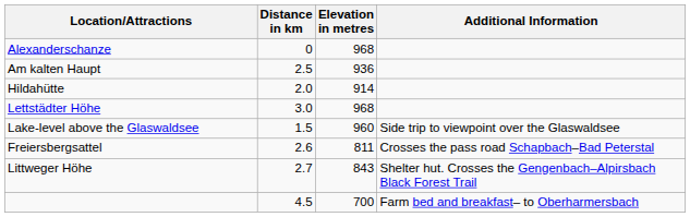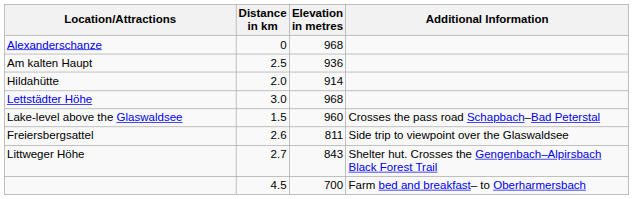 <table class="wikitable">
 <tr>
 <th width="40%">Location/Attractions</th>
 <th width="5%">Distance in km</th>
 <th width="5%">Elevation in metres</th>
 <th width="50%">Additional Information</th>
 </tr>
 <tr valign="top">
 <td><a href='#'>Alexanderschanze</a></td>
 <td align="right">0</td>
 <td align="right">968</td>
 <td></td>
 </tr>
 <tr valign="top">
 <td>Am kalten Haupt</td>
 <td align="right">2.5</td>
 <td align="right">936</td>
 <td></td>
 </tr>
 <tr valign="top">
 <td>Hildahütte</td>
 <td align="right">2.0</td>
 <td align="right">914</td>
 <td></td>
 </tr>
 <tr valign="top">
 <td><a href='#'>Lettstädter Höhe</a></td>
 <td align="right">3.0</td>
 <td align="right">968</td>
 <td></td>
 </tr>
 <tr valign="top">
 <td>Lake-level above the <a href='#'>Glaswaldsee</a></td>
 <td align="right">1.5</td>
 <td align="right">960</td>
-<td>Side trip to viewpoint over the Glaswaldsee</td>
+<td>Crosses the pass road <a href='#'>Schapbach</a>–<a href='#'>Bad Peterstal</a></td>
 </tr>
 <tr valign="top">
 <td>Freiersbergsattel</td>
 <td align="right">2.6</td>
 <td align="right">811</td>
-<td>Crosses the pass road <a href='#'>Schapbach</a>–<a href='#'>Bad Peterstal</a></td>
+<td>Side trip to viewpoint over the Glaswaldsee</td>
 </tr>
 <tr valign="top">
 <td>Littweger Höhe</td>
 <td align="right">2.7</td>
 <td align="right">843</td>
 <td>Shelter hut. Crosses the <a href='#'>Gengenbach–Alpirsbach Black Forest Trail</a></td>
 </tr>
 <tr valign="top">
 <td></td>
 <td align="right">4.5</td>
 <td align="right">700</td>
 <td>Farm <a href='#'>bed and breakfast</a>– to <a href='#'>Oberharmersbach</a></td>
 </tr>
 </table>
